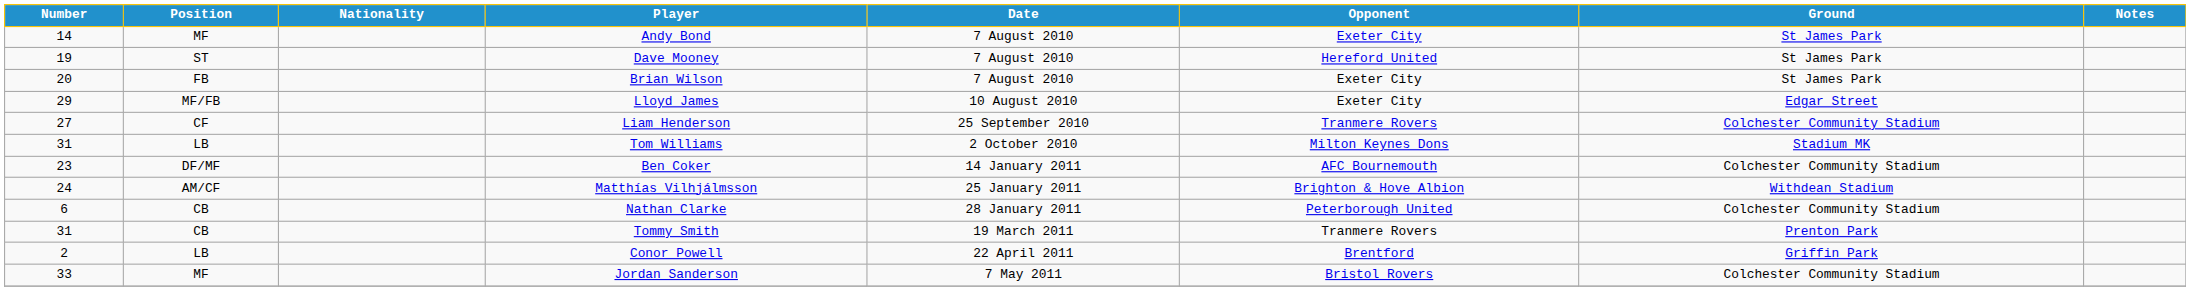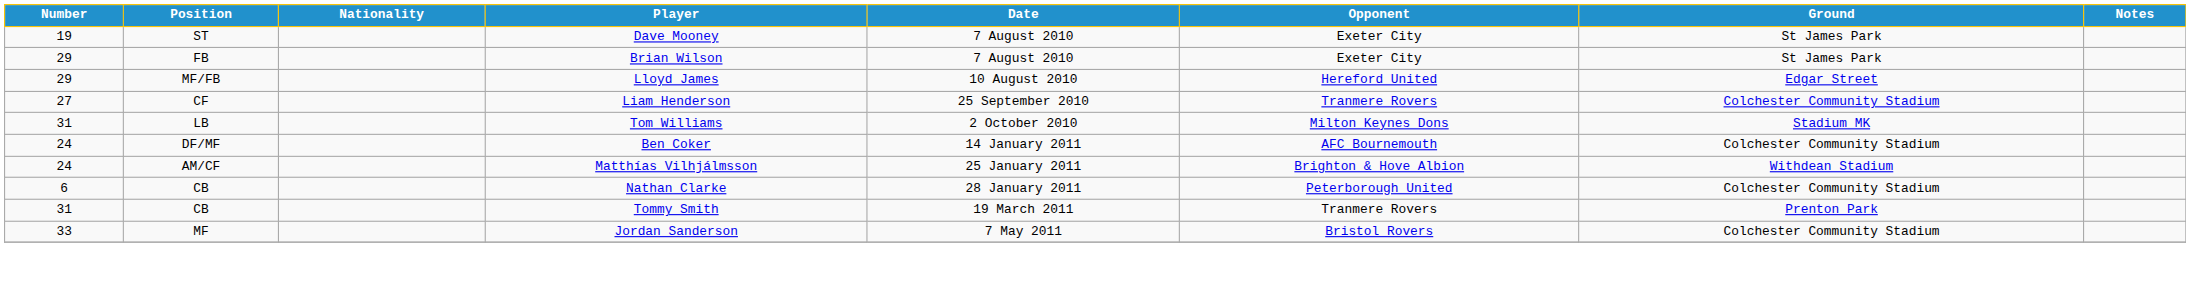 <table class="wikitable" style="text-align:center; font-size:90%; width:100%;">
 <tr>
 <th style="background:#2191CC; color:white; border:1px solid #F7C408; text-align:center;">Number</th>
 <th style="background:#2191CC; color:white; border:1px solid #F7C408; text-align:center;">Position</th>
 <th style="background:#2191CC; color:white; border:1px solid #F7C408; text-align:center;">Nationality</th>
 <th style="background:#2191CC; color:white; border:1px solid #F7C408; text-align:center;">Player</th>
 <th style="background:#2191CC; color:white; border:1px solid #F7C408; text-align:center;">Date</th>
 <th style="background:#2191CC; color:white; border:1px solid #F7C408; text-align:center;">Opponent</th>
 <th style="background:#2191CC; color:white; border:1px solid #F7C408; text-align:center;">Ground</th>
 <th style="background:#2191CC; color:white; border:1px solid #F7C408; text-align:center;">Notes</th>
 </tr>
 <tr>
-<td>14</td>
-<td>MF</td>
-<td></td>
-<td><a href='#'>Andy Bond</a></td>
-<td>7 August 2010</td>
-<td><a href='#'>Exeter City</a></td>
-<td><a href='#'>St James Park</a></td>
-<td></td>
-</tr>
-<tr>
 <td>19</td>
 <td>ST</td>
 <td></td>
 <td><a href='#'>Dave Mooney</a></td>
 <td>7 August 2010</td>
-<td><a href='#'>Hereford United</a></td>
+<td>Exeter City</td>
 <td>St James Park</td>
 <td></td>
 </tr>
 <tr>
-<td>20</td>
+<td>29</td>
 <td>FB</td>
 <td></td>
 <td><a href='#'>Brian Wilson</a></td>
 <td>7 August 2010</td>
 <td>Exeter City</td>
 <td>St James Park</td>
 <td></td>
 </tr>
 <tr>
 <td>29</td>
 <td>MF/FB</td>
 <td></td>
 <td><a href='#'>Lloyd James</a></td>
 <td>10 August 2010</td>
-<td>Exeter City</td>
+<td><a href='#'>Hereford United</a></td>
 <td><a href='#'>Edgar Street</a></td>
 <td></td>
 </tr>
 <tr>
 <td>27</td>
 <td>CF</td>
 <td></td>
 <td><a href='#'>Liam Henderson</a></td>
 <td>25 September 2010</td>
 <td><a href='#'>Tranmere Rovers</a></td>
 <td><a href='#'>Colchester Community Stadium</a></td>
 <td></td>
 </tr>
 <tr>
 <td>31</td>
 <td>LB</td>
 <td></td>
 <td><a href='#'>Tom Williams</a></td>
 <td>2 October 2010</td>
 <td><a href='#'>Milton Keynes Dons</a></td>
 <td><a href='#'>Stadium MK</a></td>
 <td></td>
 </tr>
 <tr>
-<td>23</td>
+<td>24</td>
 <td>DF/MF</td>
 <td></td>
 <td><a href='#'>Ben Coker</a></td>
 <td>14 January 2011</td>
 <td><a href='#'>AFC Bournemouth</a></td>
 <td>Colchester Community Stadium</td>
 <td></td>
 </tr>
 <tr>
 <td>24</td>
 <td>AM/CF</td>
 <td></td>
 <td><a href='#'>Matthías Vilhjálmsson</a></td>
 <td>25 January 2011</td>
 <td><a href='#'>Brighton & Hove Albion</a></td>
 <td><a href='#'>Withdean Stadium</a></td>
 <td></td>
 </tr>
 <tr>
 <td>6</td>
 <td>CB</td>
 <td></td>
 <td><a href='#'>Nathan Clarke</a></td>
 <td>28 January 2011</td>
 <td><a href='#'>Peterborough United</a></td>
 <td>Colchester Community Stadium</td>
 <td></td>
 </tr>
 <tr>
 <td>31</td>
 <td>CB</td>
 <td></td>
 <td><a href='#'>Tommy Smith</a></td>
 <td>19 March 2011</td>
 <td>Tranmere Rovers</td>
 <td><a href='#'>Prenton Park</a></td>
 <td></td>
 </tr>
 <tr>
-<td>2</td>
-<td>LB</td>
-<td></td>
-<td><a href='#'>Conor Powell</a></td>
-<td>22 April 2011</td>
-<td><a href='#'>Brentford</a></td>
-<td><a href='#'>Griffin Park</a></td>
-<td></td>
-</tr>
-<tr>
 <td>33</td>
 <td>MF</td>
 <td></td>
 <td><a href='#'>Jordan Sanderson</a></td>
 <td>7 May 2011</td>
 <td><a href='#'>Bristol Rovers</a></td>
 <td>Colchester Community Stadium</td>
 <td></td>
 </tr>
 <tr>
 </tr>
 </table>
